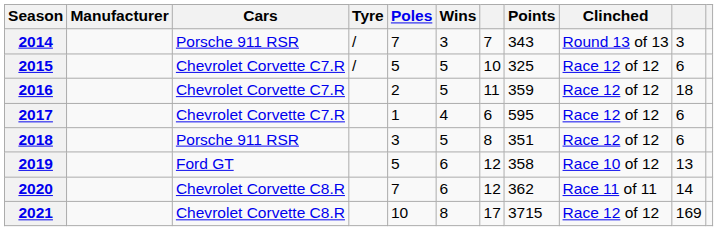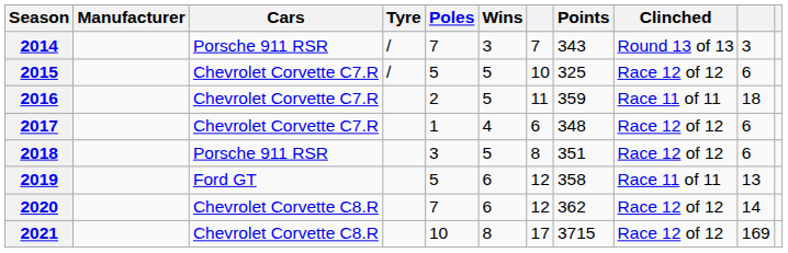 <table class="wikitable">
 <tr>
 <th>Season</th>
 <th>Manufacturer</th>
 <th>Cars</th>
 <th>Tyre</th>
 <th><a href='#'>Poles</a></th>
 <th>Wins</th>
 <th></th>
 <th>Points</th>
 <th>Clinched</th>
 <th></th>
 <th></th>
 </tr>
 <tr>
 <th><a href='#'>2014</a></th>
 <td></td>
 <td><a href='#'>Porsche 911 RSR</a></td>
 <td>/</td>
 <td>7</td>
 <td>3</td>
 <td>7</td>
 <td>343</td>
 <td><a href='#'>Round 13</a> of 13</td>
 <td>3</td>
 <td></td>
 </tr>
 <tr>
 <th><a href='#'>2015</a></th>
 <td></td>
 <td><a href='#'>Chevrolet Corvette C7.R</a></td>
 <td>/</td>
 <td>5</td>
 <td>5</td>
 <td>10</td>
 <td>325</td>
 <td><a href='#'>Race 12</a> of 12</td>
 <td>6</td>
 <td></td>
 </tr>
 <tr>
 <th><a href='#'>2016</a></th>
 <td></td>
 <td><a href='#'>Chevrolet Corvette C7.R</a></td>
 <td></td>
 <td>2</td>
 <td>5</td>
 <td>11</td>
 <td>359</td>
-<td><a href='#'>Race 12</a> of 12</td>
+<td><a href='#'>Race 11</a> of 11</td>
 <td>18</td>
 <td></td>
 </tr>
 <tr>
 <th><a href='#'>2017</a></th>
 <td></td>
 <td><a href='#'>Chevrolet Corvette C7.R</a></td>
 <td></td>
 <td>1</td>
 <td>4</td>
 <td>6</td>
-<td>595</td>
+<td>348</td>
 <td><a href='#'>Race 12</a> of 12</td>
 <td>6</td>
 <td></td>
 </tr>
 <tr>
 <th><a href='#'>2018</a></th>
 <td></td>
 <td><a href='#'>Porsche 911 RSR</a></td>
 <td></td>
 <td>3</td>
 <td>5</td>
 <td>8</td>
 <td>351</td>
 <td><a href='#'>Race 12</a> of 12</td>
 <td>6</td>
 <td></td>
 </tr>
 <tr>
 <th><a href='#'>2019</a></th>
 <td></td>
 <td><a href='#'>Ford GT</a></td>
 <td></td>
 <td>5</td>
 <td>6</td>
 <td>12</td>
 <td>358</td>
-<td><a href='#'>Race 10</a> of 12</td>
+<td><a href='#'>Race 11</a> of 11</td>
 <td>13</td>
 <td></td>
 </tr>
 <tr>
 <th><a href='#'>2020</a></th>
 <td></td>
 <td><a href='#'>Chevrolet Corvette C8.R</a></td>
 <td></td>
 <td>7</td>
 <td>6</td>
 <td>12</td>
 <td>362</td>
-<td><a href='#'>Race 11</a> of 11</td>
+<td><a href='#'>Race 12</a> of 12</td>
 <td>14</td>
 <td></td>
 </tr>
 <tr>
 <th><a href='#'>2021</a></th>
 <td></td>
 <td><a href='#'>Chevrolet Corvette C8.R</a></td>
 <td></td>
 <td>10</td>
 <td>8</td>
 <td>17</td>
 <td>3715</td>
 <td><a href='#'>Race 12</a> of 12</td>
 <td>169</td>
 <td></td>
 </tr>
 </table>
